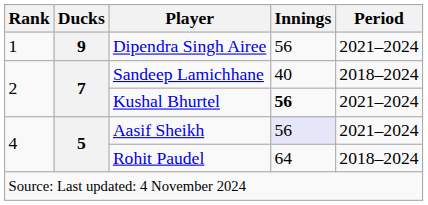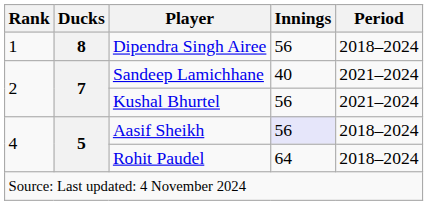 <table class="wikitable">
 <tr>
 <th>Rank</th>
 <th>Ducks</th>
 <th>Player</th>
 <th>Innings</th>
 <th>Period</th>
 </tr>
 <tr>
 <td>1</td>
-<th>9</th>
+<th>8</th>
 <td><a href='#'>Dipendra Singh Airee</a></td>
 <td>56</td>
-<td>2021–2024</td>
+<td>2018–2024</td>
 </tr>
 <tr>
 <td rowspan="2">2</td>
 <th rowspan="2">7</th>
 <td><a href='#'>Sandeep Lamichhane</a></td>
 <td>40</td>
-<td>2018–2024</td>
+<td>2021–2024</td>
 </tr>
 <tr>
 <td><a href='#'>Kushal Bhurtel</a></td>
-<td><strong>56</strong></td>
+<td>56</td>
 <td>2021–2024</td>
 </tr>
 <tr>
 <td rowspan="2">4</td>
 <th rowspan="2">5</th>
 <td><a href='#'>Aasif Sheikh</a></td>
 <td style="background: lavender;">56</td>
-<td>2021–2024</td>
+<td>2018–2024</td>
 </tr>
 <tr>
 <td><a href='#'>Rohit Paudel</a></td>
 <td>64</td>
 <td>2018–2024</td>
 </tr>
 <tr>
 <td colspan="5"><small>Source:  Last updated: 4 November 2024</small></td>
 </tr>
 </table>
